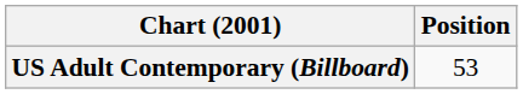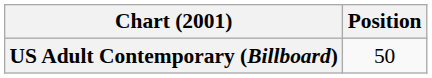 <table class="wikitable plainrowheaders" style="text-align:center">
 <tr>
 <th scope="col">Chart (2001)</th>
 <th scope="col">Position</th>
 </tr>
 <tr>
 <th scope="row">US Adult Contemporary (<em>Billboard</em>)</th>
-<td>53</td>
+<td>50</td>
 </tr>
 </table>
